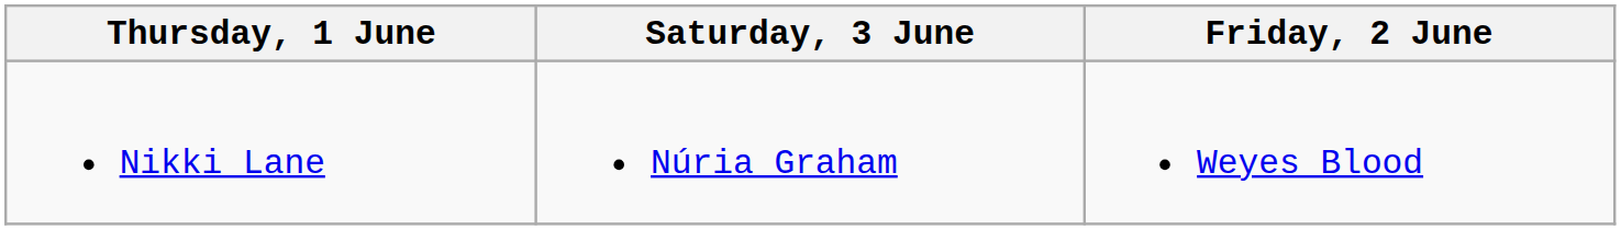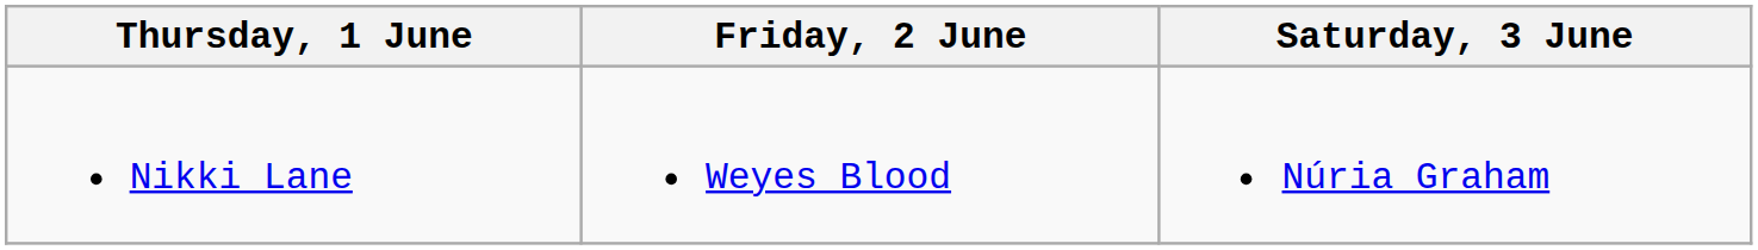 <table class="wikitable">
 <tr>
 <th width="500">Thursday, 1 June</th>
+<th width="500">Friday, 2 June</th>
 <th width="500">Saturday, 3 June</th>
-<th width="500">Friday, 2 June</th>
 </tr>
 <tr valign="top">
 <td><br><ul><li><a href='#'>Nikki Lane</a></li></ul></td>
+<td><br><ul><li><a href='#'>Weyes Blood</a></li></ul></td>
 <td><br><ul><li><a href='#'>Núria Graham</a></li></ul></td>
-<td><br><ul><li><a href='#'>Weyes Blood</a></li></ul></td>
 </tr>
 </table>
